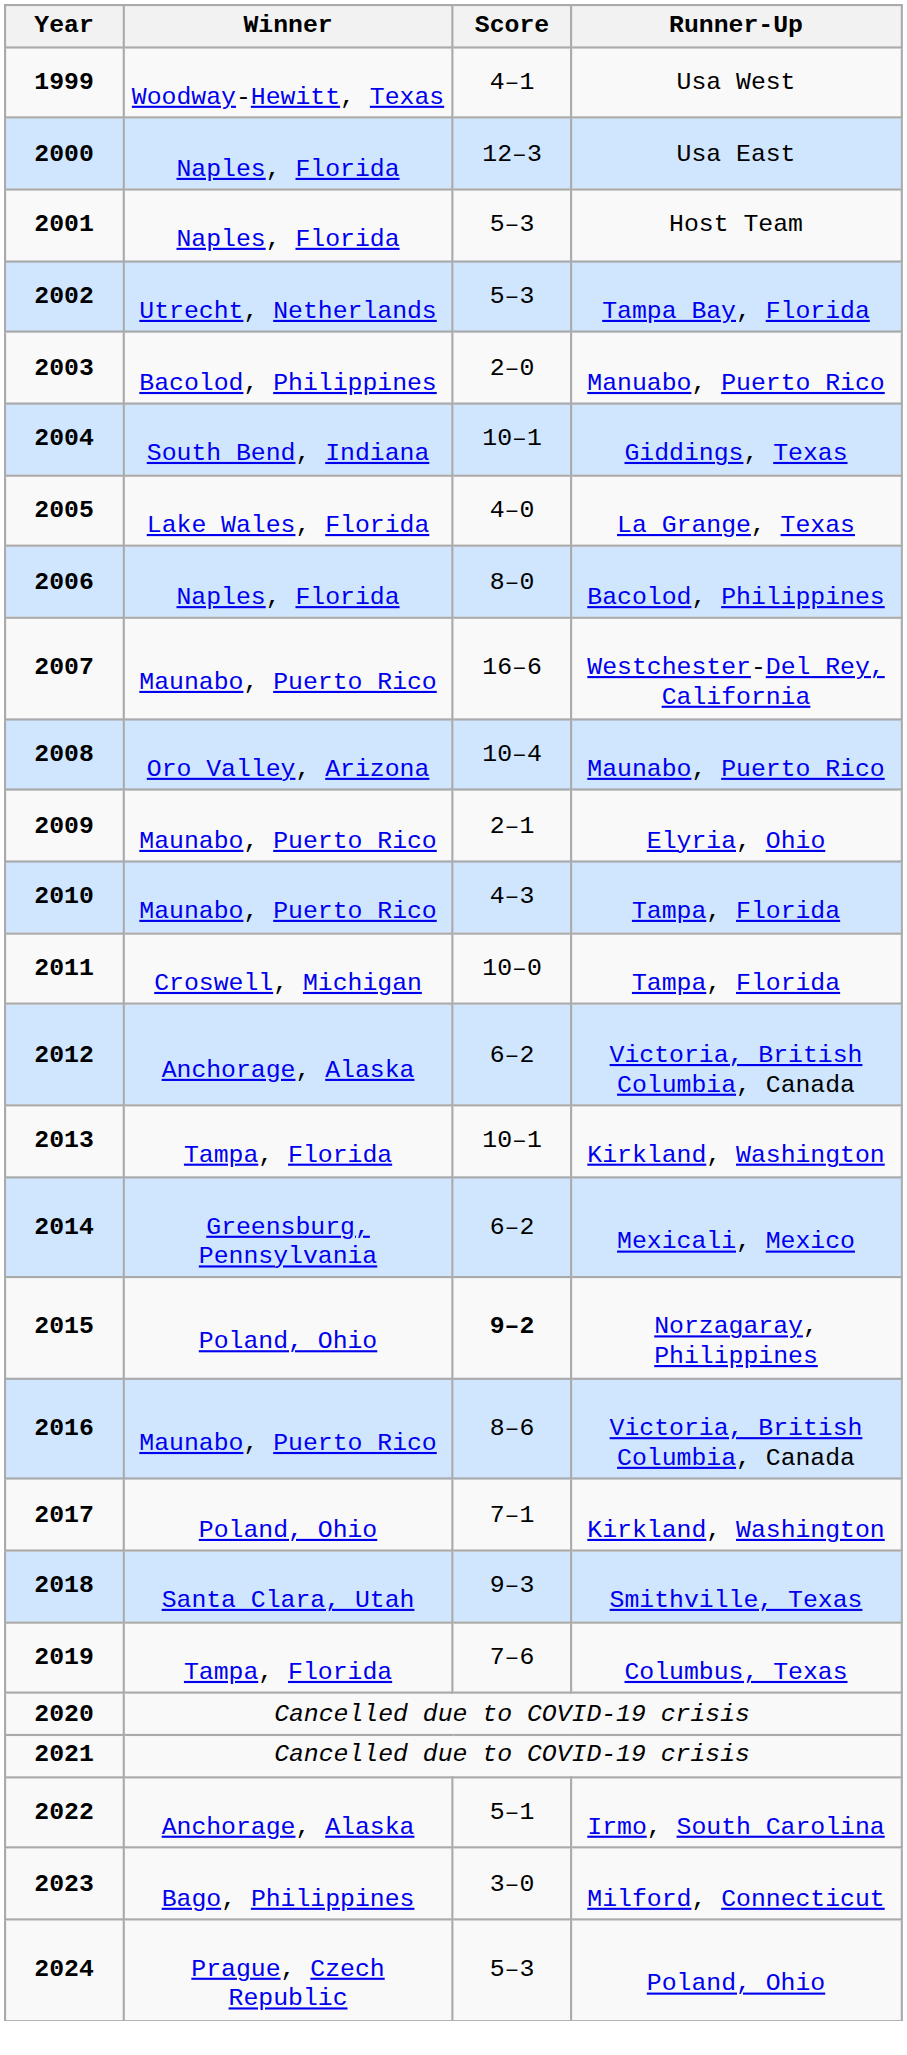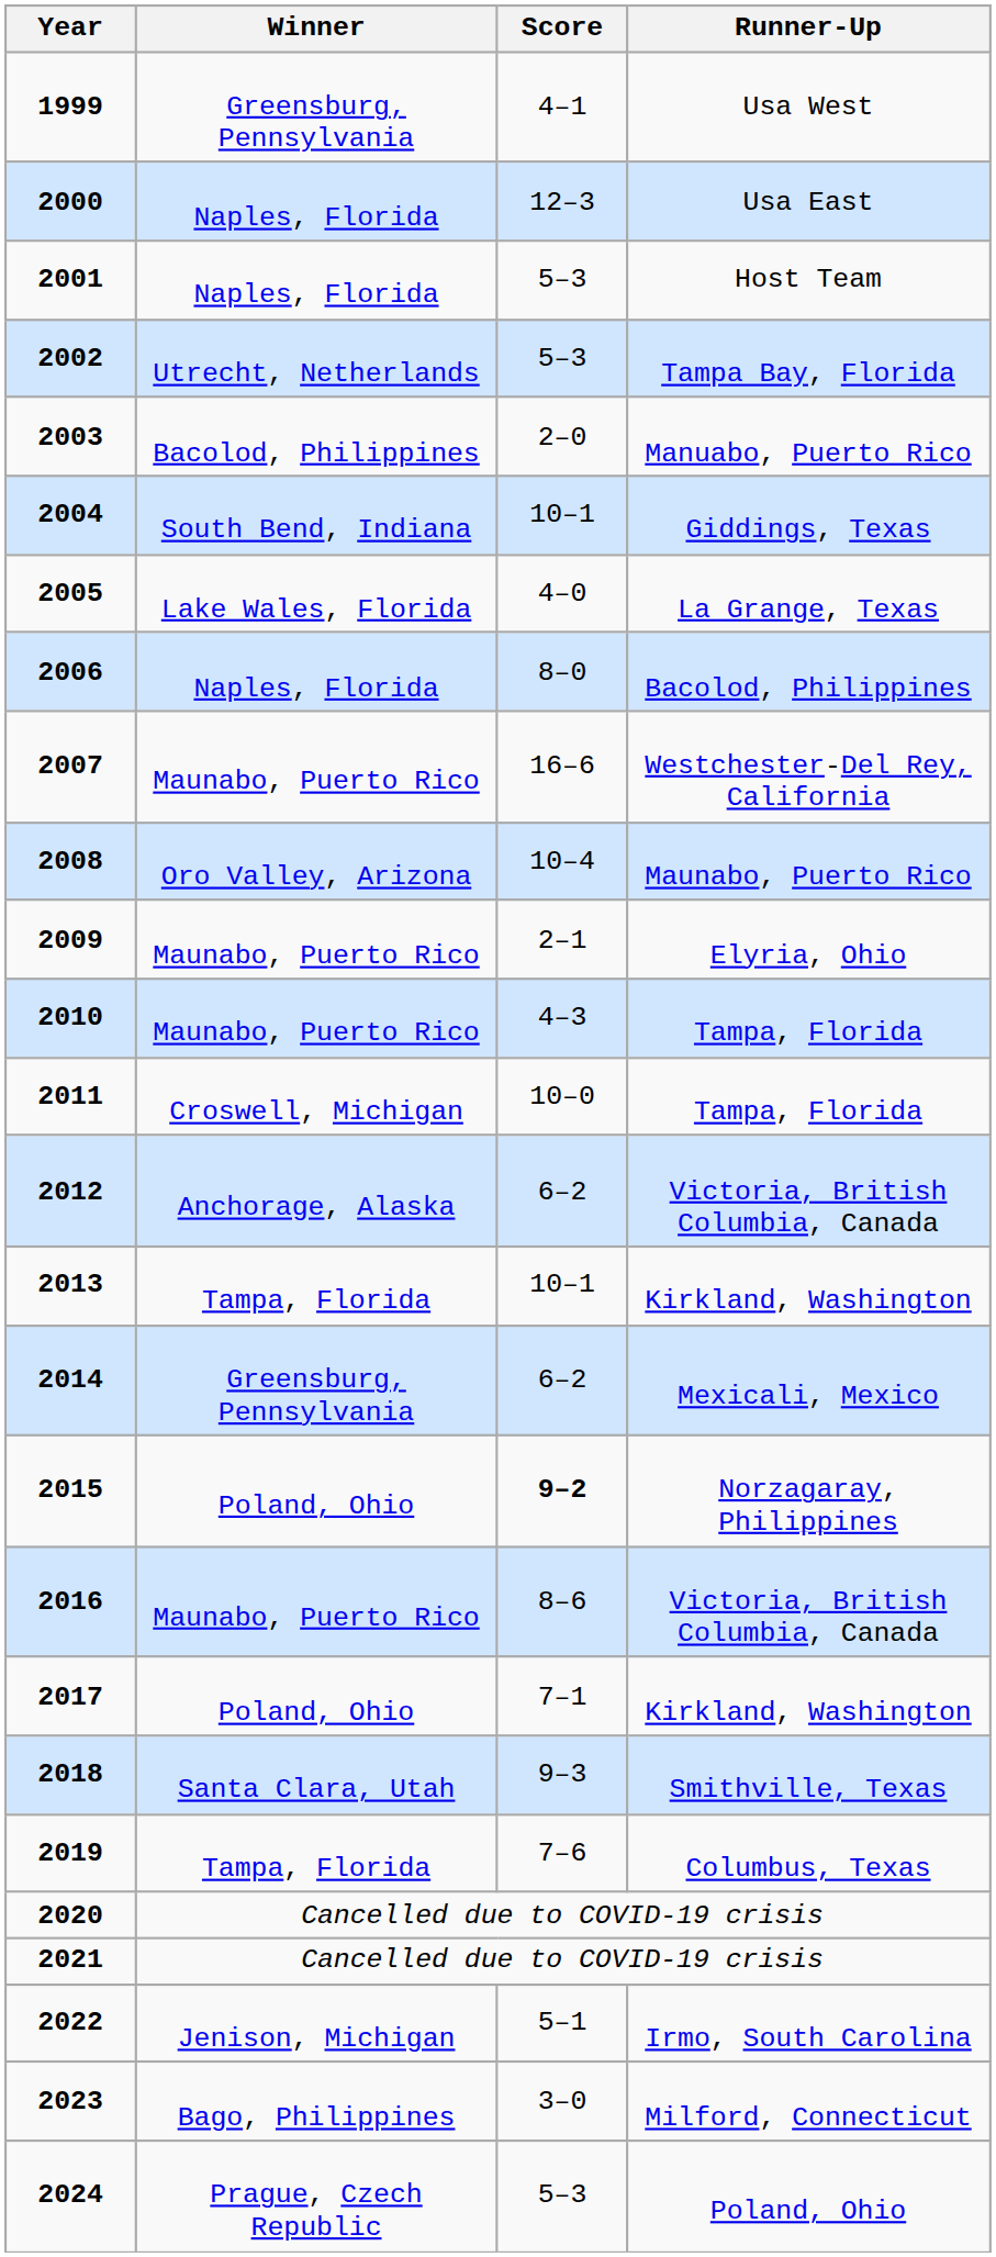 <table class="wikitable" style="font-size:90%; text-align:center;">
 <tr>
 <th width="50">Year</th>
 <th style="width:150px;">Winner</th>
 <th width="50">Score</th>
 <th style="width:150px;">Runner-Up</th>
 </tr>
 <tr>
 <td><strong>1999</strong></td>
-<td><br><a href='#'>Woodway</a>-<a href='#'>Hewitt</a>, <a href='#'>Texas</a></td>
+<td><br><a href='#'>Greensburg, Pennsylvania</a></td>
 <td>4–1</td>
 <td>Usa West</td>
 </tr>
 <tr style="background: #D0E6FF;">
 <td><strong>2000</strong></td>
 <td><br><a href='#'>Naples</a>, <a href='#'>Florida</a></td>
 <td>12–3</td>
 <td>Usa East</td>
 </tr>
 <tr>
 <td><strong>2001</strong></td>
 <td><br><a href='#'>Naples</a>, <a href='#'>Florida</a></td>
 <td>5–3</td>
 <td>Host Team</td>
 </tr>
 <tr style="background: #D0E6FF;">
 <td><strong>2002</strong></td>
 <td><br><a href='#'>Utrecht</a>, <a href='#'>Netherlands</a></td>
 <td>5–3</td>
 <td><br><a href='#'>Tampa Bay</a>, <a href='#'>Florida</a></td>
 </tr>
 <tr>
 <td><strong>2003</strong></td>
 <td><br><a href='#'>Bacolod</a>, <a href='#'>Philippines</a></td>
 <td>2–0</td>
 <td><br><a href='#'>Manuabo</a>, <a href='#'>Puerto Rico</a></td>
 </tr>
 <tr style="background: #D0E6FF;">
 <td><strong>2004</strong></td>
 <td><br><a href='#'>South Bend</a>, <a href='#'>Indiana</a></td>
 <td>10–1</td>
 <td><br><a href='#'>Giddings</a>, <a href='#'>Texas</a></td>
 </tr>
 <tr>
 <td><strong>2005</strong></td>
 <td><br><a href='#'>Lake Wales</a>, <a href='#'>Florida</a></td>
 <td>4–0</td>
 <td><br><a href='#'>La Grange</a>, <a href='#'>Texas</a></td>
 </tr>
 <tr style="background: #D0E6FF;">
 <td><strong>2006</strong></td>
 <td><br><a href='#'>Naples</a>, <a href='#'>Florida</a></td>
 <td>8–0</td>
 <td><br><a href='#'>Bacolod</a>, <a href='#'>Philippines</a></td>
 </tr>
 <tr>
 <td><strong>2007</strong></td>
 <td><br><a href='#'>Maunabo</a>, <a href='#'>Puerto Rico</a></td>
 <td>16–6</td>
 <td><br><a href='#'>Westchester</a>-<a href='#'>Del Rey, California</a></td>
 </tr>
 <tr style="background: #D0E6FF;">
 <td><strong>2008</strong></td>
 <td><br><a href='#'>Oro Valley</a>, <a href='#'>Arizona</a></td>
 <td>10–4</td>
 <td><br><a href='#'>Maunabo</a>, <a href='#'>Puerto Rico</a></td>
 </tr>
 <tr>
 <td><strong>2009</strong></td>
 <td><br><a href='#'>Maunabo</a>, <a href='#'>Puerto Rico</a></td>
 <td>2–1</td>
 <td><br><a href='#'>Elyria</a>, <a href='#'>Ohio</a></td>
 </tr>
 <tr style="background: #D0E6FF;">
 <td><strong>2010</strong></td>
 <td><br><a href='#'>Maunabo</a>, <a href='#'>Puerto Rico</a></td>
 <td>4–3</td>
 <td><br><a href='#'>Tampa</a>, <a href='#'>Florida</a></td>
 </tr>
 <tr>
 <td><strong>2011</strong></td>
 <td><br><a href='#'>Croswell</a>, <a href='#'>Michigan</a></td>
 <td>10–0</td>
 <td><br><a href='#'>Tampa</a>, <a href='#'>Florida</a></td>
 </tr>
 <tr style="background: #D0E6FF;">
 <td><strong>2012</strong></td>
 <td><br><a href='#'>Anchorage</a>, <a href='#'>Alaska</a></td>
 <td>6–2</td>
 <td><br><a href='#'>Victoria, British Columbia</a>, Canada</td>
 </tr>
 <tr>
 <td><strong>2013</strong></td>
 <td><br><a href='#'>Tampa</a>, <a href='#'>Florida</a></td>
 <td>10–1</td>
 <td><br><a href='#'>Kirkland</a>, <a href='#'>Washington</a></td>
 </tr>
 <tr style="background: #D0E6FF;">
 <td><strong>2014</strong></td>
 <td><br><a href='#'>Greensburg, Pennsylvania</a></td>
 <td>6–2</td>
 <td><br><a href='#'>Mexicali</a>, <a href='#'>Mexico</a></td>
 </tr>
 <tr>
 <td><strong>2015</strong></td>
 <td><br><a href='#'>Poland, Ohio</a></td>
 <td><strong>9–2</strong></td>
 <td><br><a href='#'>Norzagaray</a>, <a href='#'>Philippines</a></td>
 </tr>
 <tr style="background: #D0E6FF;">
 <td><strong>2016</strong></td>
 <td><br><a href='#'>Maunabo</a>, <a href='#'>Puerto Rico</a></td>
 <td>8–6</td>
 <td><br><a href='#'>Victoria, British Columbia</a>, Canada</td>
 </tr>
 <tr>
 <td><strong>2017</strong></td>
 <td><br><a href='#'>Poland, Ohio</a></td>
 <td>7–1</td>
 <td><br><a href='#'>Kirkland</a>, <a href='#'>Washington</a></td>
 </tr>
 <tr style="background: #D0E6FF;">
 <td><strong>2018</strong></td>
 <td><br><a href='#'>Santa Clara, Utah</a></td>
 <td>9–3</td>
 <td><br><a href='#'>Smithville, Texas</a></td>
 </tr>
 <tr>
 <td><strong>2019</strong></td>
 <td><br><a href='#'>Tampa</a>, <a href='#'>Florida</a></td>
 <td>7–6</td>
 <td><br><a href='#'>Columbus, Texas</a></td>
 </tr>
 <tr>
 <td><strong>2020</strong></td>
 <td colspan=3 style="text-align:center;"><em>Cancelled due to COVID-19 crisis</em></td>
 </tr>
 <tr>
 <td><strong>2021</strong></td>
 <td colspan=3 style="text-align:center;"><em>Cancelled due to COVID-19 crisis</em></td>
 </tr>
 <tr>
 <td><strong>2022</strong></td>
-<td><br><a href='#'>Anchorage</a>, <a href='#'>Alaska</a></td>
+<td><br><a href='#'>Jenison</a>, <a href='#'>Michigan</a></td>
 <td>5–1</td>
 <td><br><a href='#'>Irmo</a>, <a href='#'>South Carolina</a></td>
 </tr>
 <tr>
 <td><strong>2023</strong></td>
 <td><br><a href='#'>Bago</a>, <a href='#'>Philippines</a></td>
 <td>3–0</td>
 <td><br><a href='#'>Milford</a>, <a href='#'>Connecticut</a></td>
 </tr>
 <tr>
 <td><strong>2024</strong></td>
 <td><br><a href='#'>Prague</a>, <a href='#'>Czech Republic</a></td>
 <td>5–3</td>
 <td><br><a href='#'>Poland, Ohio</a></td>
 </tr>
 </table>
